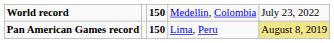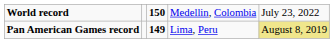 <table class="wikitable">
 <tr>
 <td><strong>World record</strong></td>
 <td></td>
 <td><strong>150</strong></td>
 <td><a href='#'>Medellin</a>, <a href='#'>Colombia</a></td>
 <td>July 23, 2022</td>
 </tr>
 <tr>
 <td><strong>Pan American Games record</strong></td>
 <td></td>
-<td><strong>150</strong></td>
+<td><strong>149</strong></td>
 <td><a href='#'>Lima</a>, <a href='#'>Peru</a></td>
 <td style="background: khaki;">August 8, 2019</td>
 </tr>
 </table>
